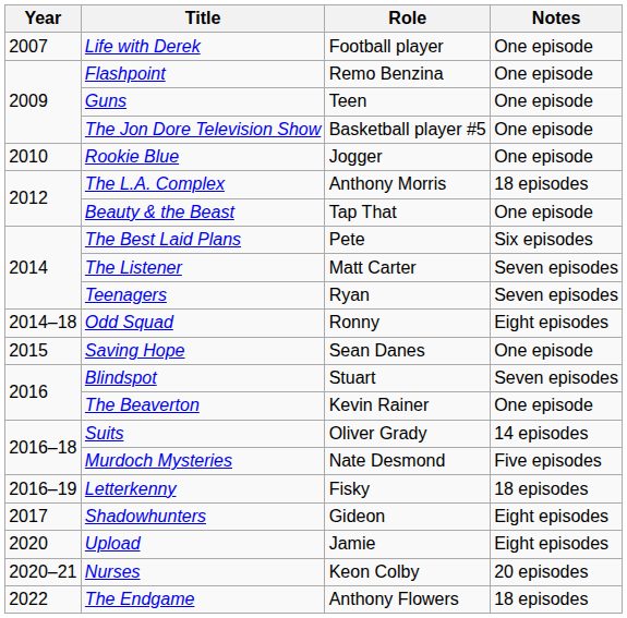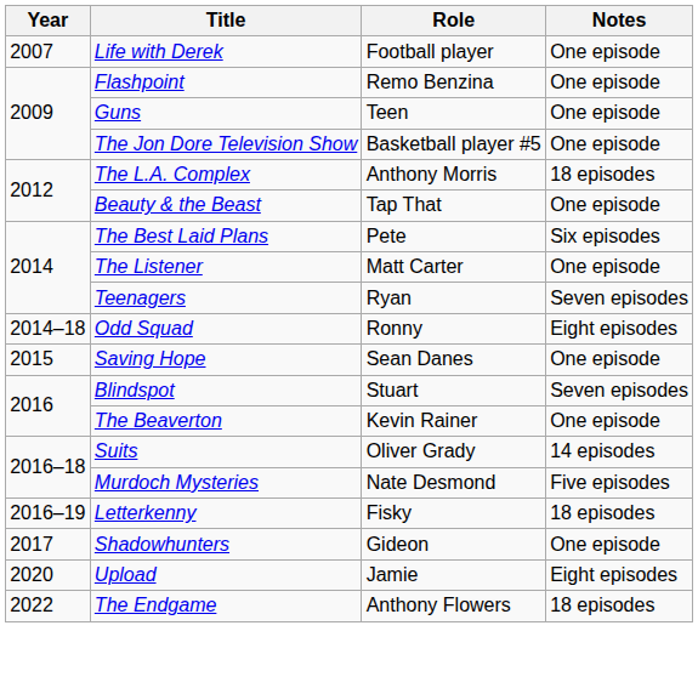 <table class="wikitable sortable">
 <tr>
 <th>Year</th>
 <th>Title</th>
 <th>Role</th>
 <th class="unsortable">Notes</th>
 </tr>
 <tr>
 <td>2007</td>
 <td><em><a href='#'>Life with Derek</a></em></td>
 <td>Football player</td>
 <td>One episode</td>
 </tr>
 <tr>
 <td rowspan=3>2009</td>
 <td><em><a href='#'>Flashpoint</a></em></td>
 <td>Remo Benzina</td>
 <td>One episode</td>
 </tr>
 <tr>
 <td><em><a href='#'>Guns</a></em></td>
 <td>Teen</td>
 <td>One episode</td>
 </tr>
 <tr>
 <td data-sort-value="Jon Dore Television Show, The"><em><a href='#'>The Jon Dore Television Show</a></em></td>
 <td>Basketball player #5</td>
 <td>One episode</td>
 </tr>
 <tr>
-<td>2010</td>
-<td><em><a href='#'>Rookie Blue</a></em></td>
-<td>Jogger</td>
-<td>One episode</td>
-</tr>
-<tr>
 <td rowspan=2>2012</td>
 <td data-sort-value="L.A. Complex, The"><em><a href='#'>The L.A. Complex</a></em></td>
 <td>Anthony Morris</td>
 <td>18 episodes</td>
 </tr>
 <tr>
 <td><em><a href='#'>Beauty & the Beast</a></em></td>
 <td>Tap That</td>
 <td>One episode</td>
 </tr>
 <tr>
 <td rowspan=3>2014</td>
 <td data-sort-value="Best Laid Plans, The"><em><a href='#'>The Best Laid Plans</a></em></td>
 <td>Pete</td>
 <td>Six episodes</td>
 </tr>
 <tr>
 <td data-sort-value="Listener, The"><em><a href='#'>The Listener</a></em></td>
 <td>Matt Carter</td>
-<td>Seven episodes</td>
+<td>One episode</td>
 </tr>
 <tr>
 <td><em><a href='#'>Teenagers</a></em></td>
 <td>Ryan</td>
 <td>Seven episodes</td>
 </tr>
 <tr>
 <td>2014–18</td>
 <td><em><a href='#'>Odd Squad</a></em></td>
 <td>Ronny</td>
 <td>Eight episodes</td>
 </tr>
 <tr>
 <td>2015</td>
 <td><em><a href='#'>Saving Hope</a></em></td>
 <td>Sean Danes</td>
 <td>One episode</td>
 </tr>
 <tr>
 <td rowspan=2>2016</td>
 <td><em><a href='#'>Blindspot</a></em></td>
 <td>Stuart</td>
 <td>Seven episodes</td>
 </tr>
 <tr>
 <td data-sort-value="Beaverton, The"><em><a href='#'>The Beaverton</a></em></td>
 <td>Kevin Rainer</td>
 <td>One episode</td>
 </tr>
 <tr>
 <td rowspan=2>2016–18</td>
 <td><em><a href='#'>Suits</a></em></td>
 <td>Oliver Grady</td>
 <td>14 episodes</td>
 </tr>
 <tr>
 <td><em><a href='#'>Murdoch Mysteries</a></em></td>
 <td>Nate Desmond</td>
 <td>Five episodes</td>
 </tr>
 <tr>
 <td>2016–19</td>
 <td><em><a href='#'>Letterkenny</a></em></td>
 <td>Fisky</td>
 <td>18 episodes</td>
 </tr>
 <tr>
 <td>2017</td>
 <td><em><a href='#'>Shadowhunters</a></em></td>
 <td>Gideon</td>
-<td>Eight episodes</td>
+<td>One episode</td>
 </tr>
 <tr>
 <td>2020</td>
 <td><em><a href='#'>Upload</a></em></td>
 <td>Jamie</td>
 <td>Eight episodes</td>
 </tr>
 <tr>
-<td>2020–21</td>
-<td><em><a href='#'>Nurses</a></em></td>
-<td>Keon Colby</td>
-<td>20 episodes</td>
-</tr>
-<tr>
 <td>2022</td>
 <td data-sort-value="Endgame, The"><em><a href='#'>The Endgame</a></em></td>
 <td>Anthony Flowers</td>
 <td>18 episodes</td>
 </tr>
 </table>
